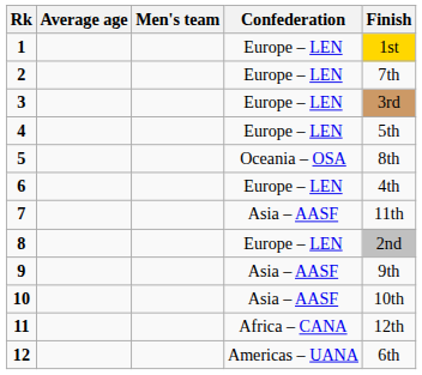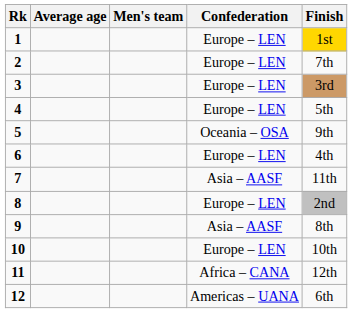 <table class="wikitable sortable" style="text-align: center; font-size: 95%; margin-left: 1em;">
 <tr>
 <th>Rk</th>
 <th>Average age</th>
 <th>Men's team</th>
 <th>Confederation</th>
 <th>Finish</th>
 </tr>
 <tr>
 <td><strong>1</strong></td>
 <td style="text-align: left;"></td>
 <td style="text-align: left;"></td>
 <td>Europe – <a href='#'>LEN</a></td>
 <td style="background-color: gold;">1st</td>
 </tr>
 <tr>
 <td><strong>2</strong></td>
 <td style="text-align: left;"></td>
 <td style="text-align: left;"></td>
 <td>Europe – <a href='#'>LEN</a></td>
 <td>7th</td>
 </tr>
 <tr>
 <td><strong>3</strong></td>
 <td style="text-align: left;"></td>
 <td style="text-align: left;"></td>
 <td>Europe – <a href='#'>LEN</a></td>
 <td style="background-color: #cc9966;">3rd</td>
 </tr>
 <tr>
 <td><strong>4</strong></td>
 <td style="text-align: left;"></td>
 <td style="text-align: left;"></td>
 <td>Europe – <a href='#'>LEN</a></td>
 <td>5th</td>
 </tr>
 <tr>
 <td><strong>5</strong></td>
 <td style="text-align: left;"></td>
 <td style="text-align: left;"></td>
 <td>Oceania – <a href='#'>OSA</a></td>
-<td>8th</td>
+<td>9th</td>
 </tr>
 <tr>
 <td><strong>6</strong></td>
 <td style="text-align: left;"></td>
 <td style="text-align: left;"></td>
 <td>Europe – <a href='#'>LEN</a></td>
 <td>4th</td>
 </tr>
 <tr>
 <td><strong>7</strong></td>
 <td style="text-align: left;"></td>
 <td style="text-align: left;"></td>
 <td>Asia – <a href='#'>AASF</a></td>
 <td>11th</td>
 </tr>
 <tr>
 <td><strong>8</strong></td>
 <td style="text-align: left;"></td>
 <td style="text-align: left;"></td>
 <td>Europe – <a href='#'>LEN</a></td>
 <td style="background-color: silver;">2nd</td>
 </tr>
 <tr>
 <td><strong>9</strong></td>
 <td style="text-align: left;"></td>
 <td style="text-align: left;"></td>
 <td>Asia – <a href='#'>AASF</a></td>
-<td>9th</td>
+<td>8th</td>
 </tr>
 <tr>
 <td><strong>10</strong></td>
 <td style="text-align: left;"></td>
 <td style="text-align: left;"></td>
-<td>Asia – <a href='#'>AASF</a></td>
+<td>Europe – <a href='#'>LEN</a></td>
 <td>10th</td>
 </tr>
 <tr>
 <td><strong>11</strong></td>
 <td style="text-align: left;"></td>
 <td style="text-align: left;"></td>
 <td>Africa – <a href='#'>CANA</a></td>
 <td>12th</td>
 </tr>
 <tr>
 <td><strong>12</strong></td>
 <td style="text-align: left;"></td>
 <td style="text-align: left;"></td>
 <td>Americas – <a href='#'>UANA</a></td>
 <td>6th</td>
 </tr>
 </table>
